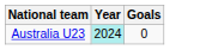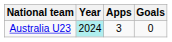 <table class="wikitable" style="text-align:center">
 <tr>
 <th>National team</th>
 <th>Year</th>
+<th>Apps</th>
 <th>Goals</th>
 </tr>
 <tr>
 <td><a href='#'>Australia U23</a></td>
 <td style="background: paleturquoise;">2024</td>
+<td>3</td>
 <td>0</td>
 </tr>
 </table>
